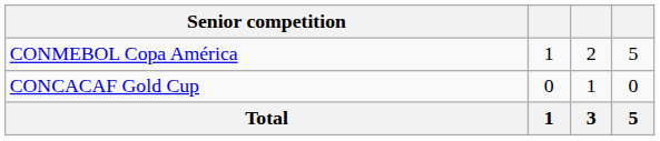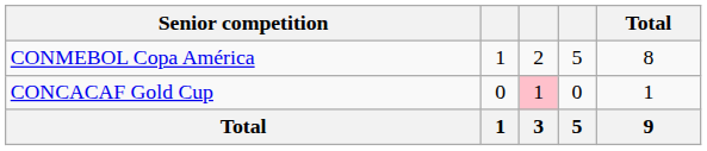 <table class="wikitable" width=30% style="font-size:90%; text-align:center;">
 <tr>
 <th>Senior competition</th>
 <th></th>
 <th></th>
 <th></th>
+<th>Total</th>
 </tr>
 <tr>
 <td align=left><a href='#'>CONMEBOL Copa América</a></td>
 <td>1</td>
 <td>2</td>
 <td>5</td>
+<td>8</td>
 </tr>
 <tr>
 <td align=left><a href='#'>CONCACAF Gold Cup</a></td>
 <td>0</td>
+<td style="background: pink;">1</td>
+<td>0</td>
 <td>1</td>
-<td>0</td>
 </tr>
 <tr>
 <th>Total</th>
 <th>1</th>
 <th>3</th>
 <th>5</th>
+<th>9</th>
 </tr>
 </table>
